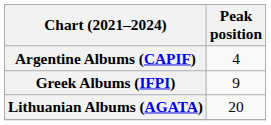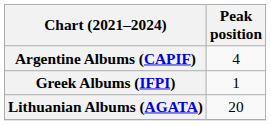 <table class="wikitable sortable plainrowheaders" style="text-align:center">
 <tr>
 <th scope="col">Chart (2021–2024)</th>
 <th scope="col">Peak<br>position</th>
 </tr>
 <tr>
 <th scope="row">Argentine Albums (<a href='#'>CAPIF</a>)</th>
 <td>4</td>
 </tr>
 <tr>
 <th scope="row">Greek Albums (<a href='#'>IFPI</a>)</th>
-<td>9</td>
+<td>1</td>
 </tr>
 <tr>
 <th scope="row">Lithuanian Albums (<a href='#'>AGATA</a>)</th>
 <td>20</td>
 </tr>
 <tr>
 </tr>
 </table>
